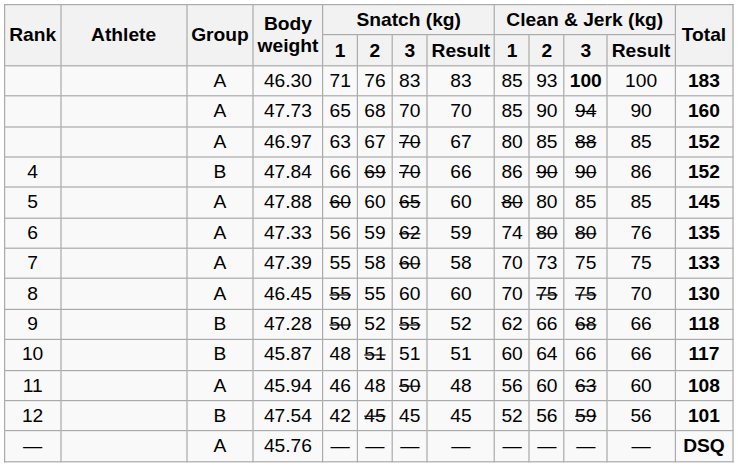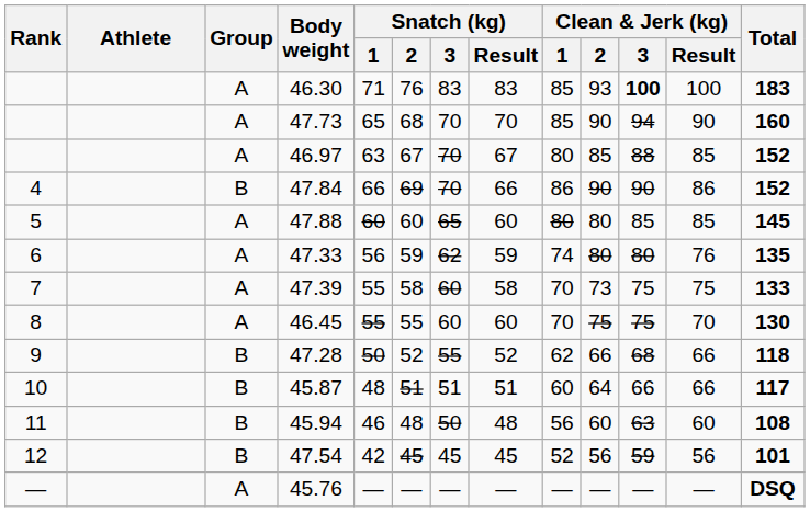 <table class = "wikitable" style="text-align:center;">
 <tr>
 <th rowspan=2 width=40>Rank</th>
 <th rowspan=2 width=250>Athlete</th>
 <th rowspan=2 width=40>Group</th>
 <th rowspan=2 width=50>Body weight</th>
 <th colspan=4>Snatch (kg)</th>
 <th colspan=4>Clean & Jerk (kg)</th>
 <th rowspan=2 width=55>Total</th>
 </tr>
 <tr>
 <th width=35>1</th>
 <th width=35>2</th>
 <th width=35>3</th>
 <th width=45>Result</th>
 <th width=35>1</th>
 <th width=35>2</th>
 <th width=35>3</th>
 <th width=45>Result</th>
 </tr>
 <tr>
 <td></td>
 <td align=left></td>
 <td>A</td>
 <td>46.30</td>
 <td>71</td>
 <td>76</td>
 <td>83</td>
 <td>83</td>
 <td>85</td>
 <td>93</td>
 <td><strong>100</strong></td>
 <td>100</td>
 <td><strong>183</strong></td>
 </tr>
 <tr>
 <td></td>
 <td align=left></td>
 <td>A</td>
 <td>47.73</td>
 <td>65</td>
 <td>68</td>
 <td>70</td>
 <td>70</td>
 <td>85</td>
 <td>90</td>
 <td><s>94</s></td>
 <td>90</td>
 <td><strong>160</strong></td>
 </tr>
 <tr>
 <td></td>
 <td align=left></td>
 <td>A</td>
 <td>46.97</td>
 <td>63</td>
 <td>67</td>
 <td><s>70</s></td>
 <td>67</td>
 <td>80</td>
 <td>85</td>
 <td><s>88</s></td>
 <td>85</td>
 <td><strong>152</strong></td>
 </tr>
 <tr>
 <td>4</td>
 <td align=left></td>
 <td>B</td>
 <td>47.84</td>
 <td>66</td>
 <td><s>69</s></td>
 <td><s>70</s></td>
 <td>66</td>
 <td>86</td>
 <td><s>90</s></td>
 <td><s>90</s></td>
 <td>86</td>
 <td><strong>152</strong></td>
 </tr>
 <tr>
 <td>5</td>
 <td align=left></td>
 <td>A</td>
 <td>47.88</td>
 <td><s>60</s></td>
 <td>60</td>
 <td><s>65</s></td>
 <td>60</td>
 <td><s>80</s></td>
 <td>80</td>
 <td>85</td>
 <td>85</td>
 <td><strong>145</strong></td>
 </tr>
 <tr>
 <td>6</td>
 <td align=left></td>
 <td>A</td>
 <td>47.33</td>
 <td>56</td>
 <td>59</td>
 <td><s>62</s></td>
 <td>59</td>
 <td>74</td>
 <td><s>80</s></td>
 <td><s>80</s></td>
 <td>76</td>
 <td><strong>135</strong></td>
 </tr>
 <tr>
 <td>7</td>
 <td align=left></td>
 <td>A</td>
 <td>47.39</td>
 <td>55</td>
 <td>58</td>
 <td><s>60</s></td>
 <td>58</td>
 <td>70</td>
 <td>73</td>
 <td>75</td>
 <td>75</td>
 <td><strong>133</strong></td>
 </tr>
 <tr>
 <td>8</td>
 <td align=left></td>
 <td>A</td>
 <td>46.45</td>
 <td><s>55</s></td>
 <td>55</td>
 <td>60</td>
 <td>60</td>
 <td>70</td>
 <td><s>75</s></td>
 <td><s>75</s></td>
 <td>70</td>
 <td><strong>130</strong></td>
 </tr>
 <tr>
 <td>9</td>
 <td align=left></td>
 <td>B</td>
 <td>47.28</td>
 <td><s>50</s></td>
 <td>52</td>
 <td><s>55</s></td>
 <td>52</td>
 <td>62</td>
 <td>66</td>
 <td><s>68</s></td>
 <td>66</td>
 <td><strong>118</strong></td>
 </tr>
 <tr>
 <td>10</td>
 <td align=left></td>
 <td>B</td>
 <td>45.87</td>
 <td>48</td>
 <td><s>51</s></td>
 <td>51</td>
 <td>51</td>
 <td>60</td>
 <td>64</td>
 <td>66</td>
 <td>66</td>
 <td><strong>117</strong></td>
 </tr>
 <tr>
 <td>11</td>
 <td align=left></td>
-<td>A</td>
+<td>B</td>
 <td>45.94</td>
 <td>46</td>
 <td>48</td>
 <td><s>50</s></td>
 <td>48</td>
 <td>56</td>
 <td>60</td>
 <td><s>63</s></td>
 <td>60</td>
 <td><strong>108</strong></td>
 </tr>
 <tr>
 <td>12</td>
 <td align=left></td>
 <td>B</td>
 <td>47.54</td>
 <td>42</td>
 <td><s>45</s></td>
 <td>45</td>
 <td>45</td>
 <td>52</td>
 <td>56</td>
 <td><s>59</s></td>
 <td>56</td>
 <td><strong>101</strong></td>
 </tr>
 <tr>
 <td>—</td>
 <td align=left></td>
 <td>A</td>
 <td>45.76</td>
 <td>—</td>
 <td>—</td>
 <td>—</td>
 <td>—</td>
 <td>—</td>
 <td>—</td>
 <td>—</td>
 <td>—</td>
 <td><strong>DSQ</strong></td>
 </tr>
 </table>
